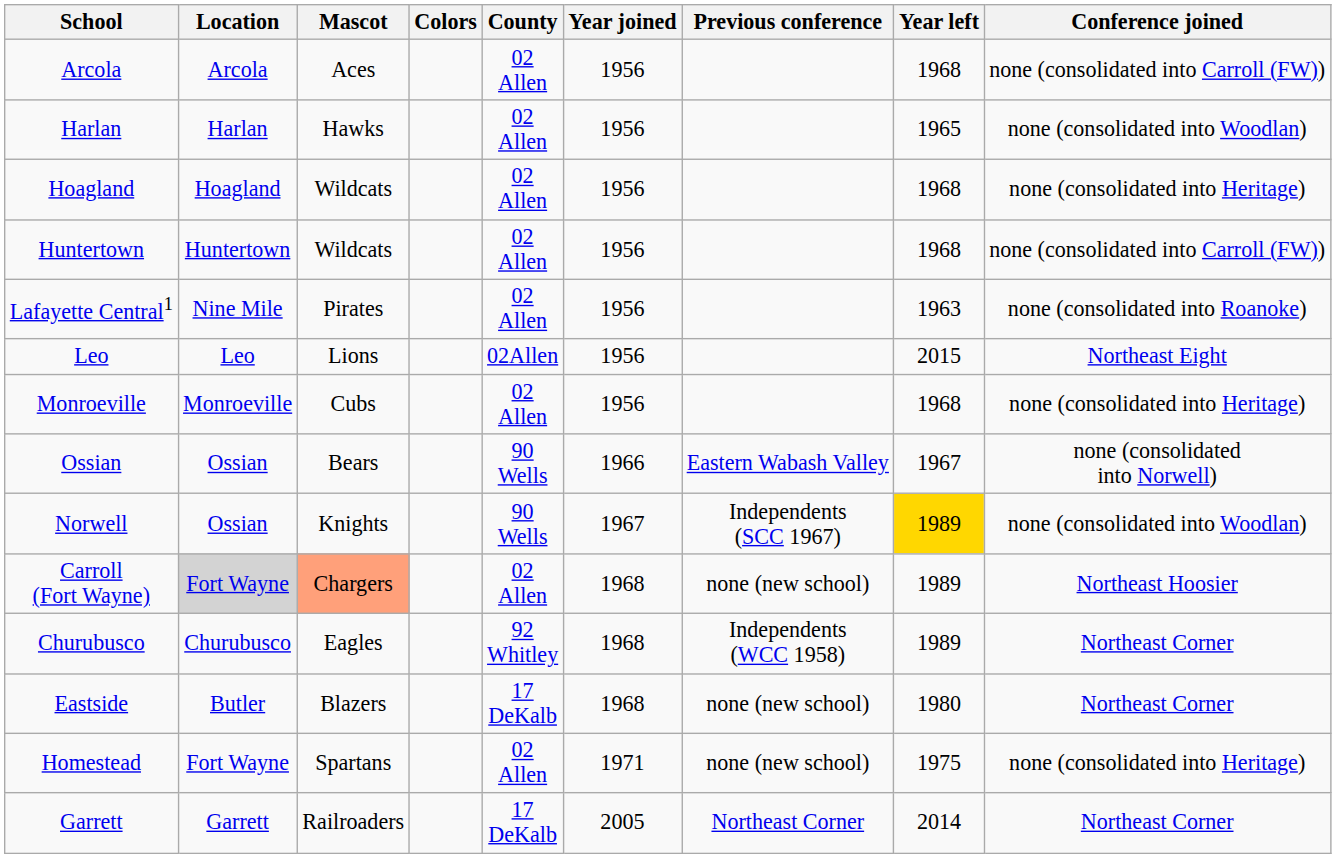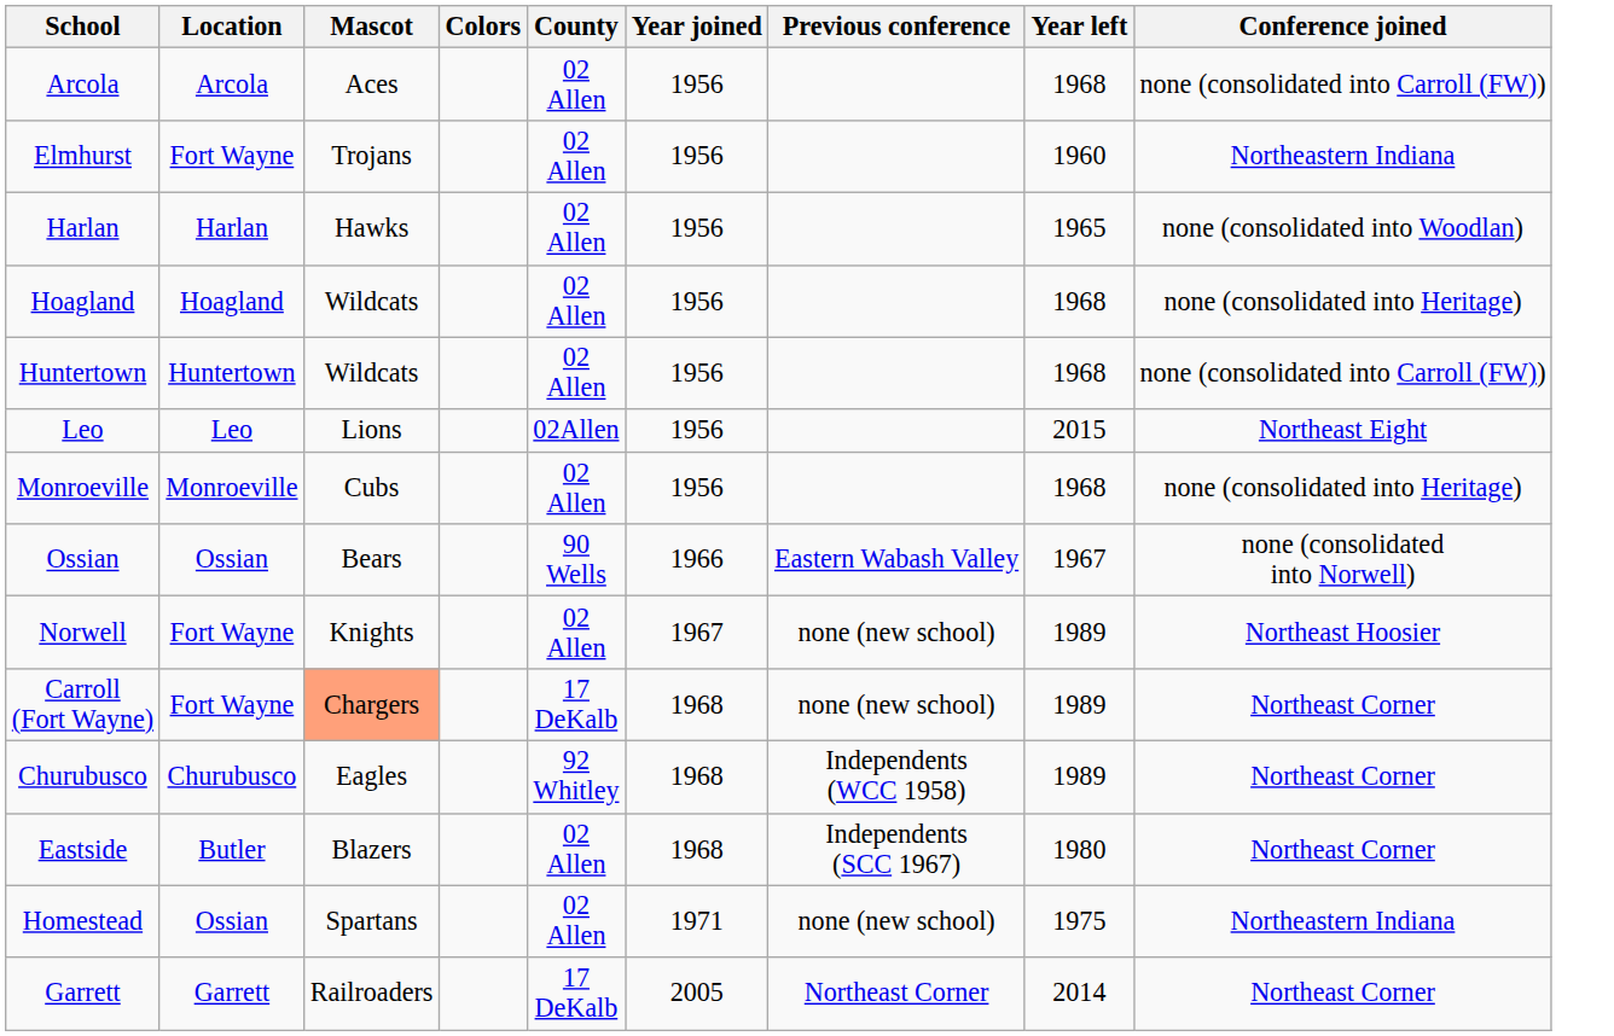 <table class="wikitable" style="text-align:center">
 <tr>
 <th>School</th>
 <th>Location</th>
 <th>Mascot</th>
 <th>Colors</th>
 <th>County</th>
 <th>Year joined</th>
 <th>Previous conference</th>
 <th>Year left</th>
 <th>Conference joined</th>
 </tr>
 <tr>
 <td><a href='#'>Arcola</a></td>
 <td><a href='#'>Arcola</a></td>
 <td>Aces</td>
 <td> </td>
 <td><a href='#'>02 <br> Allen</a></td>
 <td>1956</td>
 <td></td>
 <td>1968</td>
 <td>none (consolidated into <a href='#'>Carroll (FW)</a>)</td>
+</tr>
+<tr>
+<td><a href='#'>Elmhurst</a></td>
+<td><a href='#'>Fort Wayne</a></td>
+<td>Trojans</td>
+<td> </td>
+<td><a href='#'>02 <br> Allen</a></td>
+<td>1956</td>
+<td></td>
+<td>1960</td>
+<td><a href='#'>Northeastern Indiana</a></td>
 </tr>
 <tr>
 <td><a href='#'>Harlan</a></td>
 <td><a href='#'>Harlan</a></td>
 <td>Hawks</td>
 <td> </td>
 <td><a href='#'>02 <br> Allen</a></td>
 <td>1956</td>
 <td></td>
 <td>1965</td>
 <td>none (consolidated into <a href='#'>Woodlan</a>)</td>
 </tr>
 <tr>
 <td><a href='#'>Hoagland</a></td>
 <td><a href='#'>Hoagland</a></td>
 <td>Wildcats</td>
 <td> </td>
 <td><a href='#'>02 <br> Allen</a></td>
 <td>1956</td>
 <td></td>
 <td>1968</td>
 <td>none (consolidated into <a href='#'>Heritage</a>)</td>
 </tr>
 <tr>
 <td><a href='#'>Huntertown</a></td>
 <td><a href='#'>Huntertown</a></td>
 <td>Wildcats</td>
 <td> </td>
 <td><a href='#'>02 <br> Allen</a></td>
 <td>1956</td>
 <td></td>
 <td>1968</td>
 <td>none (consolidated into <a href='#'>Carroll (FW)</a>)</td>
-</tr>
-<tr>
-<td><a href='#'>Lafayette Central</a><sup>1</sup></td>
-<td><a href='#'>Nine Mile</a></td>
-<td>Pirates</td>
-<td> </td>
-<td><a href='#'>02 <br> Allen</a></td>
-<td>1956</td>
-<td></td>
-<td>1963</td>
-<td>none (consolidated into <a href='#'>Roanoke</a>)</td>
 </tr>
 <tr>
 <td><a href='#'>Leo</a></td>
 <td><a href='#'>Leo</a></td>
 <td>Lions</td>
 <td> </td>
 <td><a href='#'>02Allen</a></td>
 <td>1956</td>
 <td></td>
 <td>2015</td>
 <td><a href='#'>Northeast Eight</a></td>
 </tr>
 <tr>
 <td><a href='#'>Monroeville</a></td>
 <td><a href='#'>Monroeville</a></td>
 <td>Cubs</td>
 <td> </td>
 <td><a href='#'>02 <br> Allen</a></td>
 <td>1956</td>
 <td></td>
 <td>1968</td>
 <td>none (consolidated into <a href='#'>Heritage</a>)</td>
 </tr>
 <tr>
 <td><a href='#'>Ossian</a></td>
 <td><a href='#'>Ossian</a></td>
 <td>Bears</td>
 <td>  </td>
 <td><a href='#'>90 <br> Wells</a></td>
 <td>1966</td>
 <td><a href='#'>Eastern Wabash Valley</a></td>
 <td>1967</td>
 <td>none (consolidated<br>into <a href='#'>Norwell</a>)</td>
 </tr>
 <tr>
 <td><a href='#'>Norwell</a></td>
-<td><a href='#'>Ossian</a></td>
+<td><a href='#'>Fort Wayne</a></td>
 <td>Knights</td>
 <td>  </td>
-<td><a href='#'>90 <br> Wells</a></td>
+<td><a href='#'>02 <br> Allen</a></td>
 <td>1967</td>
-<td>Independents<br>(<a href='#'>SCC</a> 1967)</td>
-<td style="background: gold;">1989</td>
-<td>none (consolidated into <a href='#'>Woodlan</a>)</td>
+<td>none (new school)</td>
+<td>1989</td>
+<td><a href='#'>Northeast Hoosier</a></td>
 </tr>
 <tr>
 <td><a href='#'>Carroll<br> (Fort Wayne)</a></td>
-<td style="background: lightgrey;"><a href='#'>Fort Wayne</a></td>
+<td><a href='#'>Fort Wayne</a></td>
 <td style="background: lightsalmon;">Chargers</td>
 <td> </td>
-<td><a href='#'>02 <br> Allen</a></td>
+<td><a href='#'>17 <br> DeKalb</a></td>
 <td>1968</td>
 <td>none (new school)</td>
 <td>1989</td>
-<td><a href='#'>Northeast Hoosier</a></td>
+<td><a href='#'>Northeast Corner</a></td>
 </tr>
 <tr>
 <td><a href='#'>Churubusco</a></td>
 <td><a href='#'>Churubusco</a></td>
 <td>Eagles</td>
 <td>  </td>
 <td><a href='#'>92 <br> Whitley</a></td>
 <td>1968</td>
 <td>Independents<br>(<a href='#'>WCC</a> 1958)</td>
 <td>1989</td>
 <td><a href='#'>Northeast Corner</a></td>
 </tr>
 <tr>
 <td><a href='#'>Eastside</a></td>
 <td><a href='#'>Butler</a></td>
 <td>Blazers</td>
 <td> </td>
-<td><a href='#'>17 <br> DeKalb</a></td>
+<td><a href='#'>02 <br> Allen</a></td>
 <td>1968</td>
-<td>none (new school)</td>
+<td>Independents<br>(<a href='#'>SCC</a> 1967)</td>
 <td>1980</td>
 <td><a href='#'>Northeast Corner</a></td>
 </tr>
 <tr>
 <td><a href='#'>Homestead</a></td>
-<td><a href='#'>Fort Wayne</a></td>
+<td><a href='#'>Ossian</a></td>
 <td>Spartans</td>
 <td>  </td>
 <td><a href='#'>02 <br> Allen</a></td>
 <td>1971</td>
 <td>none (new school)</td>
 <td>1975</td>
-<td>none (consolidated into <a href='#'>Heritage</a>)</td>
+<td><a href='#'>Northeastern Indiana</a></td>
 </tr>
 <tr>
 <td><a href='#'>Garrett</a></td>
 <td><a href='#'>Garrett</a></td>
 <td>Railroaders</td>
 <td>  </td>
 <td><a href='#'>17 <br> DeKalb</a></td>
 <td>2005</td>
 <td><a href='#'>Northeast Corner</a></td>
 <td>2014</td>
 <td><a href='#'>Northeast Corner</a></td>
 </tr>
 </table>
